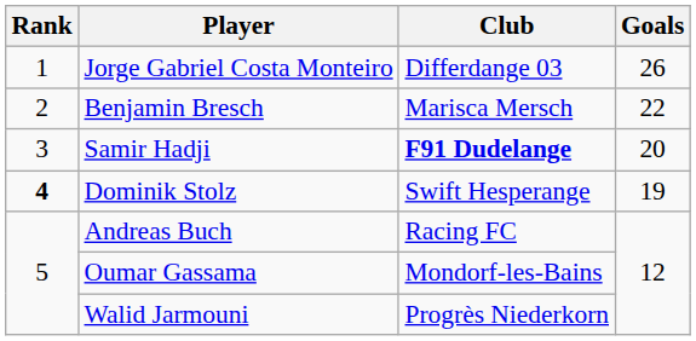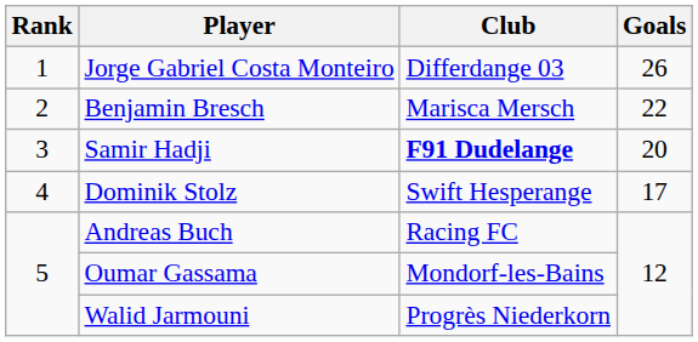 <table class="wikitable" style="text-align:center;">
 <tr>
 <th>Rank</th>
 <th>Player</th>
 <th>Club</th>
 <th>Goals</th>
 </tr>
 <tr>
 <td>1</td>
 <td align="left"> <a href='#'>Jorge Gabriel Costa Monteiro</a></td>
 <td align="left"><a href='#'>Differdange 03</a></td>
 <td>26</td>
 </tr>
 <tr>
 <td>2</td>
 <td align="left"> <a href='#'>Benjamin Bresch</a></td>
 <td align="left"><a href='#'>Marisca Mersch</a></td>
 <td>22</td>
 </tr>
 <tr>
 <td>3</td>
 <td align="left"> <a href='#'>Samir Hadji</a></td>
 <td align="left"><strong><a href='#'>F91 Dudelange</a></strong></td>
 <td>20</td>
 </tr>
 <tr>
-<td><strong>4</strong></td>
+<td>4</td>
 <td align="left"> <a href='#'>Dominik Stolz</a></td>
 <td align="left"><a href='#'>Swift Hesperange</a></td>
-<td>19</td>
+<td>17</td>
 </tr>
 <tr>
 <td rowspan="3">5</td>
 <td align="left"> <a href='#'>Andreas Buch</a></td>
 <td align="left"><a href='#'>Racing FC</a></td>
 <td rowspan="3">12</td>
 </tr>
 <tr>
 <td align="left"> <a href='#'>Oumar Gassama</a></td>
 <td align="left"><a href='#'>Mondorf-les-Bains</a></td>
 </tr>
 <tr>
 <td align="left"> <a href='#'>Walid Jarmouni</a></td>
 <td align="left"><a href='#'>Progrès Niederkorn</a></td>
 </tr>
 </table>
